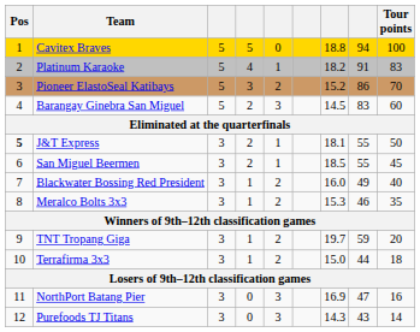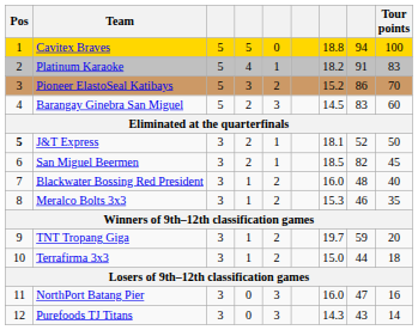 <table class="wikitable" style="text-align:center">
 <tr>
 <th width=30>Pos</th>
 <th width=180>Team</th>
 <th width=30></th>
 <th width=30></th>
 <th width=30></th>
 <th width=30></th>
 <th width=30></th>
 <th width=30></th>
 <th width=30>Tour points</th>
 </tr>
 <tr bgcolor=gold>
 <td>1</td>
 <td align=left><a href='#'>Cavitex Braves</a></td>
 <td>5</td>
 <td>5</td>
 <td>0</td>
 <td></td>
 <td>18.8</td>
 <td>94</td>
 <td>100</td>
 </tr>
 <tr bgcolor=silver>
 <td>2</td>
 <td align=left><a href='#'>Platinum Karaoke</a></td>
 <td>5</td>
 <td>4</td>
 <td>1</td>
 <td></td>
 <td>18.2</td>
 <td>91</td>
 <td>83</td>
 </tr>
 <tr bgcolor=cc9966>
 <td>3</td>
 <td align=left><a href='#'>Pioneer ElastoSeal Katibays</a></td>
 <td>5</td>
 <td>3</td>
 <td>2</td>
 <td></td>
 <td>15.2</td>
 <td>86</td>
 <td>70</td>
 </tr>
 <tr>
 <td>4</td>
 <td align=left><a href='#'>Barangay Ginebra San Miguel</a></td>
 <td>5</td>
 <td>2</td>
 <td>3</td>
 <td></td>
 <td>14.5</td>
 <td>83</td>
 <td>60</td>
 </tr>
 <tr>
 <th colspan=9>Eliminated at the quarterfinals</th>
 </tr>
 <tr>
 <td><strong>5</strong></td>
 <td align=left><a href='#'>J&T Express</a></td>
 <td>3</td>
 <td>2</td>
 <td>1</td>
 <td></td>
 <td>18.1</td>
-<td>55</td>
+<td>52</td>
 <td>50</td>
 </tr>
 <tr>
 <td>6</td>
 <td align=left><a href='#'>San Miguel Beermen</a></td>
 <td>3</td>
 <td>2</td>
 <td>1</td>
 <td></td>
 <td>18.5</td>
-<td>55</td>
+<td>82</td>
 <td>45</td>
 </tr>
 <tr>
 <td>7</td>
 <td align=left nowrap><a href='#'>Blackwater Bossing Red President</a></td>
 <td>3</td>
 <td>1</td>
 <td>2</td>
 <td></td>
 <td>16.0</td>
-<td>49</td>
+<td>48</td>
 <td>40</td>
 </tr>
 <tr>
 <td>8</td>
 <td align=left><a href='#'>Meralco Bolts 3x3</a></td>
 <td>3</td>
 <td>1</td>
 <td>2</td>
 <td></td>
 <td>15.3</td>
 <td>46</td>
 <td>35</td>
 </tr>
 <tr>
 <th colspan=9>Winners of 9th–12th classification games</th>
 </tr>
 <tr>
 <td>9</td>
 <td align=left><a href='#'>TNT Tropang Giga</a></td>
 <td>3</td>
 <td>1</td>
 <td>2</td>
 <td></td>
 <td>19.7</td>
 <td>59</td>
 <td>20</td>
 </tr>
 <tr>
 <td>10</td>
 <td align=left><a href='#'>Terrafirma 3x3</a></td>
 <td>3</td>
 <td>1</td>
 <td>2</td>
 <td></td>
 <td>15.0</td>
 <td>44</td>
 <td>18</td>
 </tr>
 <tr>
 <th colspan=9>Losers of 9th–12th classification games</th>
 </tr>
 <tr>
 <td>11</td>
 <td align=left><a href='#'>NorthPort Batang Pier</a></td>
 <td>3</td>
 <td>0</td>
 <td>3</td>
 <td></td>
-<td>16.9</td>
+<td>16.0</td>
 <td>47</td>
 <td>16</td>
 </tr>
 <tr>
 <td>12</td>
 <td align=left><a href='#'>Purefoods TJ Titans</a></td>
 <td>3</td>
 <td>0</td>
 <td>3</td>
 <td></td>
 <td>14.3</td>
 <td>43</td>
 <td>14</td>
 </tr>
 </table>
